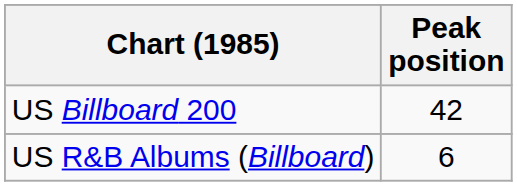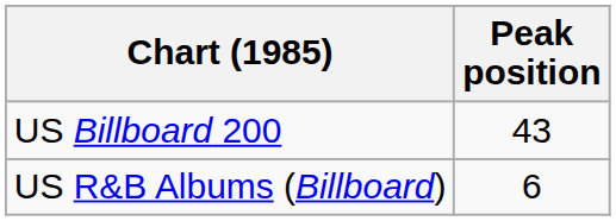 <table Class = "wikitable sortable">
 <tr>
 <th>Chart (1985)</th>
 <th>Peak<br>position</th>
 </tr>
 <tr>
 <td>US <a href='#'><em>Billboard</em> 200</a></td>
-<td align=center>42</td>
+<td align=center>43</td>
 </tr>
 <tr>
 <td>US <a href='#'>R&B Albums</a> (<em><a href='#'>Billboard</a></em>)</td>
 <td align=center>6</td>
 </tr>
 </table>
